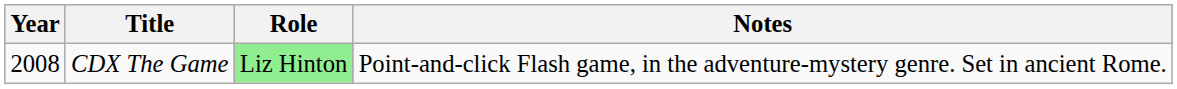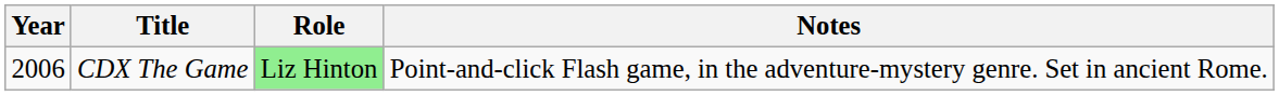 <table class="wikitable">
 <tr>
 <th>Year</th>
 <th>Title</th>
 <th>Role</th>
 <th class="unsortable">Notes</th>
 </tr>
 <tr>
-<td>2008</td>
+<td>2006</td>
 <td><em>CDX The Game</em></td>
 <td style="background: lightgreen;">Liz Hinton</td>
 <td>Point-and-click Flash game, in the adventure-mystery genre. Set in ancient Rome.</td>
 </tr>
 </table>
